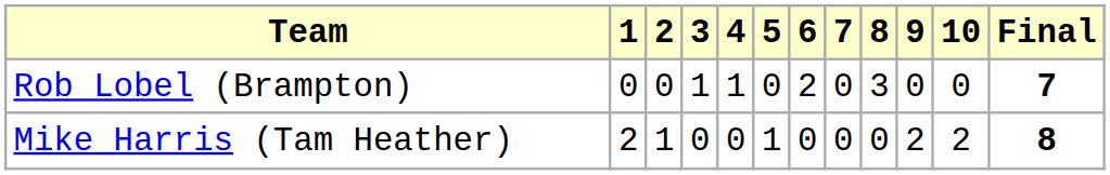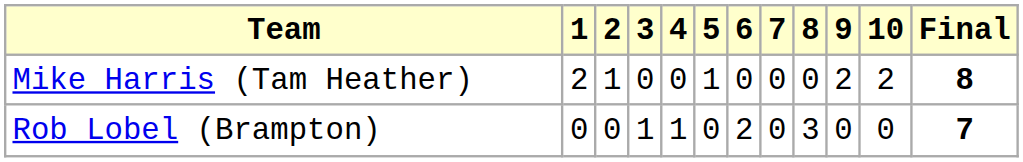 <table class="wikitable">
 <tr align=center bgcolor="#ffffcc">
 <td><strong>Team</strong></td>
 <td><strong>1</strong></td>
 <td><strong>2</strong></td>
 <td><strong>3</strong></td>
 <td><strong>4</strong></td>
 <td><strong>5</strong></td>
 <td><strong>6</strong></td>
 <td><strong>7</strong></td>
 <td><strong>8</strong></td>
 <td><strong>9</strong></td>
 <td><strong>10</strong></td>
 <td><strong>Final</strong></td>
 </tr>
 <tr align=center bgcolor="FFFFFF">
+<td align=left width=230 nowrap><a href='#'>Mike Harris</a> (Tam Heather) </td>
+<td>2</td>
+<td>1</td>
+<td>0</td>
+<td>0</td>
+<td>1</td>
+<td>0</td>
+<td>0</td>
+<td>0</td>
+<td>2</td>
+<td>2</td>
+<td><strong>8</strong></td>
+</tr>
+<tr align=center bgcolor="FFFFFF">
 <td align=left width=230 nowrap><a href='#'>Rob Lobel</a> (Brampton)</td>
 <td>0</td>
 <td>0</td>
 <td>1</td>
 <td>1</td>
 <td>0</td>
 <td>2</td>
 <td>0</td>
 <td>3</td>
 <td>0</td>
 <td>0</td>
 <td><strong>7</strong></td>
 </tr>
-<tr align=center bgcolor="FFFFFF">
-<td align=left width=230 nowrap><a href='#'>Mike Harris</a> (Tam Heather) </td>
-<td>2</td>
-<td>1</td>
-<td>0</td>
-<td>0</td>
-<td>1</td>
-<td>0</td>
-<td>0</td>
-<td>0</td>
-<td>2</td>
-<td>2</td>
-<td><strong>8</strong></td>
-</tr>
 </table>
